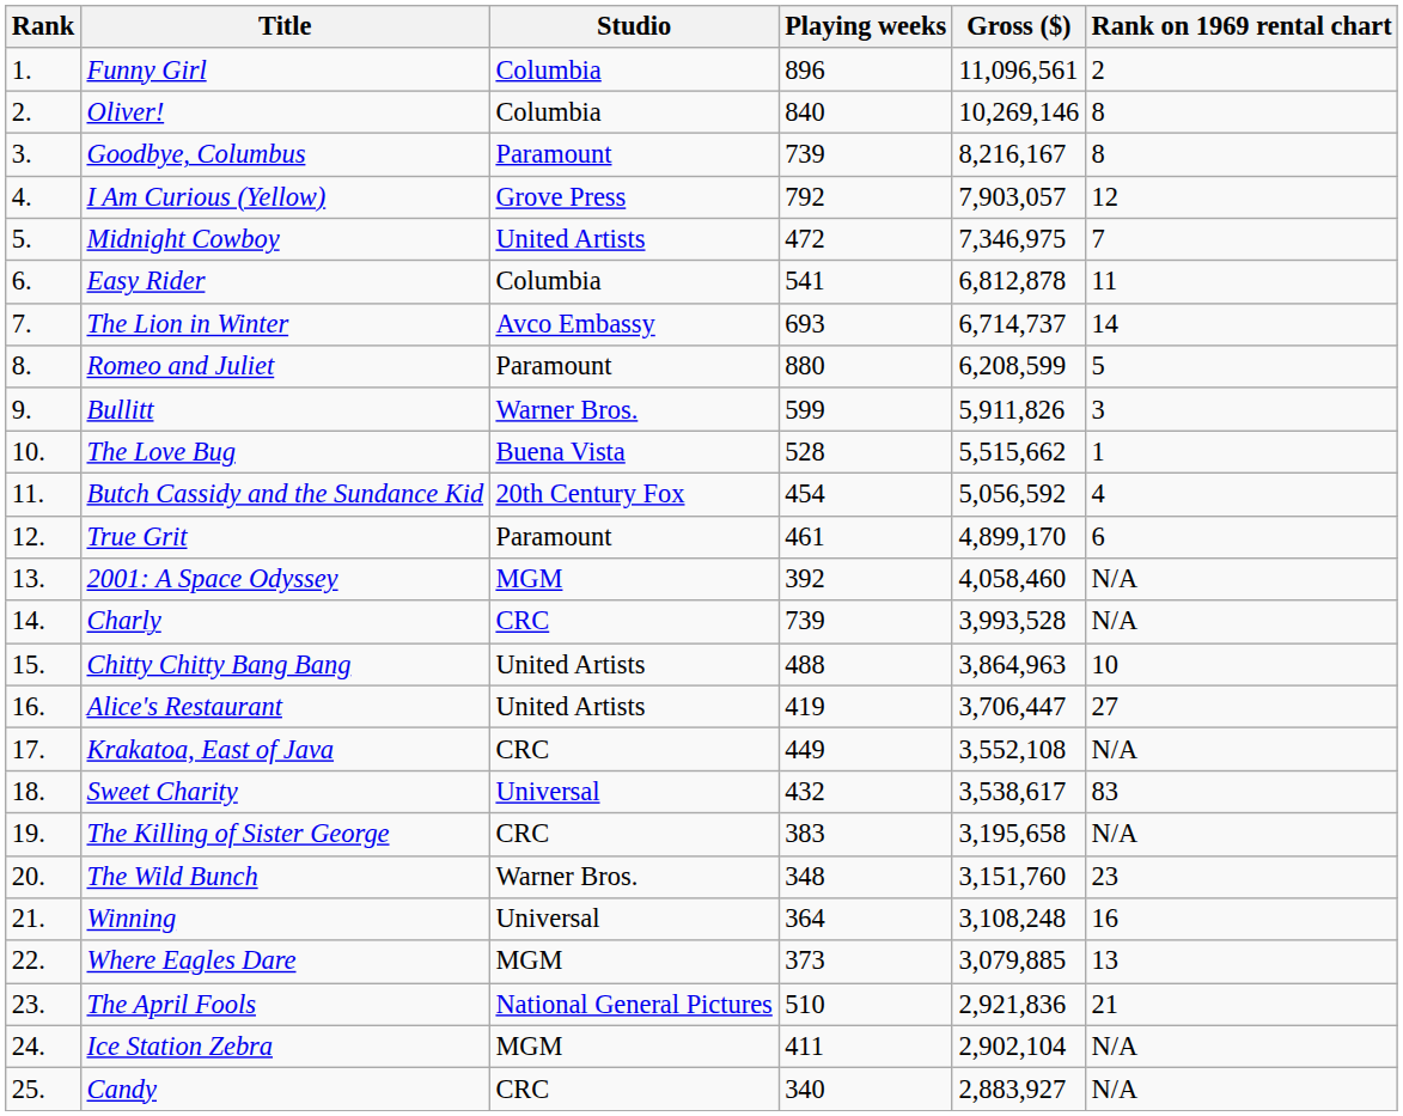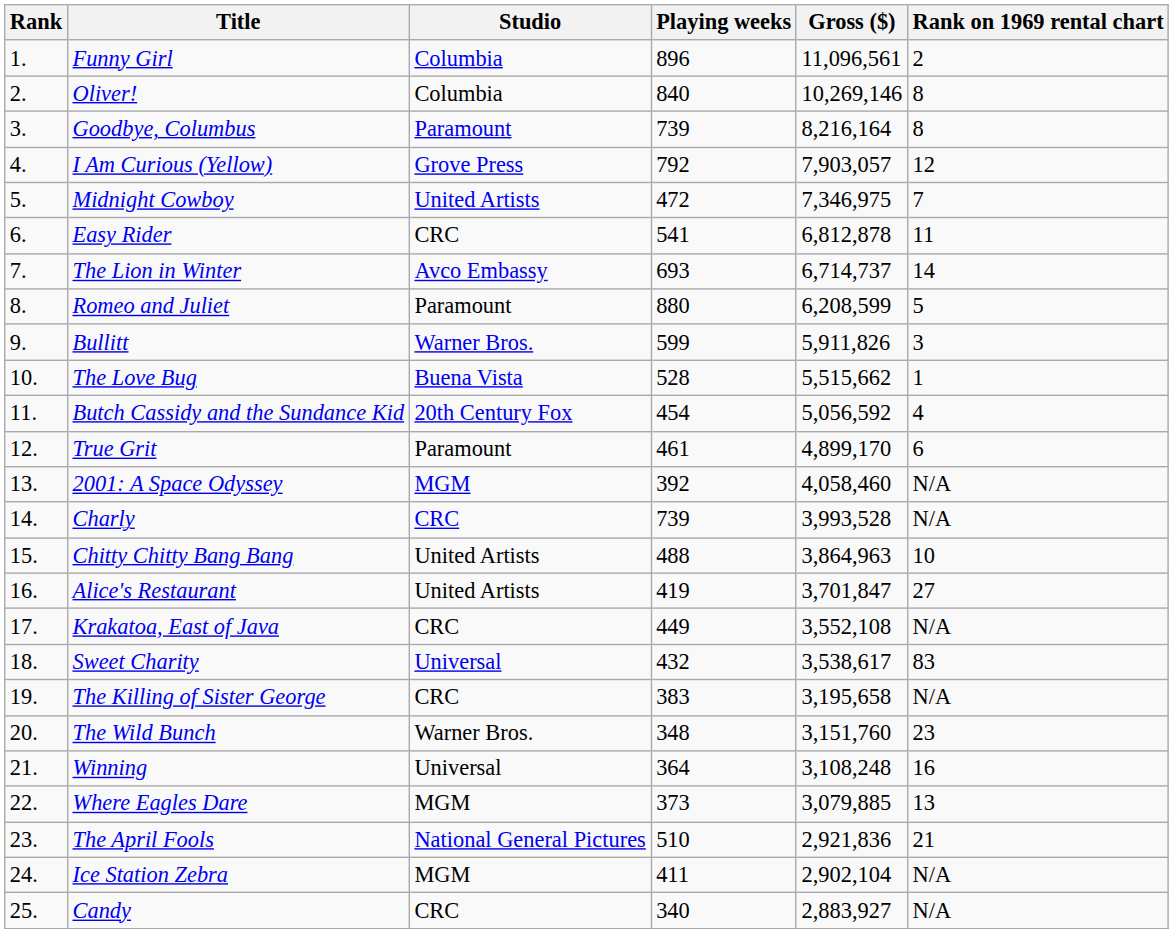 <table class="wikitable">
 <tr>
 <th>Rank</th>
 <th>Title</th>
 <th>Studio</th>
 <th>Playing weeks</th>
 <th>Gross ($)</th>
 <th>Rank on 1969 rental chart</th>
 </tr>
 <tr>
 <td>1.</td>
 <td><em><a href='#'>Funny Girl</a></em></td>
 <td><a href='#'>Columbia</a></td>
 <td>896</td>
 <td>11,096,561</td>
 <td>2</td>
 </tr>
 <tr>
 <td>2.</td>
 <td><em><a href='#'>Oliver!</a></em></td>
 <td>Columbia</td>
 <td>840</td>
 <td>10,269,146</td>
 <td>8</td>
 </tr>
 <tr>
 <td>3.</td>
 <td><em><a href='#'>Goodbye, Columbus</a></em></td>
 <td><a href='#'>Paramount</a></td>
 <td>739</td>
-<td>8,216,167</td>
+<td>8,216,164</td>
 <td>8</td>
 </tr>
 <tr>
 <td>4.</td>
 <td><em><a href='#'>I Am Curious (Yellow)</a></em></td>
 <td><a href='#'>Grove Press</a></td>
 <td>792</td>
 <td>7,903,057</td>
 <td>12</td>
 </tr>
 <tr>
 <td>5.</td>
 <td><em><a href='#'>Midnight Cowboy</a></em></td>
 <td><a href='#'>United Artists</a></td>
 <td>472</td>
 <td>7,346,975</td>
 <td>7</td>
 </tr>
 <tr>
 <td>6.</td>
 <td><em><a href='#'>Easy Rider</a></em></td>
-<td>Columbia</td>
+<td>CRC</td>
 <td>541</td>
 <td>6,812,878</td>
 <td>11</td>
 </tr>
 <tr>
 <td>7.</td>
 <td><em><a href='#'>The Lion in Winter</a></em></td>
 <td><a href='#'>Avco Embassy</a></td>
 <td>693</td>
 <td>6,714,737</td>
 <td>14</td>
 </tr>
 <tr>
 <td>8.</td>
 <td><em><a href='#'>Romeo and Juliet</a></em></td>
 <td>Paramount</td>
 <td>880</td>
 <td>6,208,599</td>
 <td>5</td>
 </tr>
 <tr>
 <td>9.</td>
 <td><em><a href='#'>Bullitt</a></em></td>
 <td><a href='#'>Warner Bros.</a></td>
 <td>599</td>
 <td>5,911,826</td>
 <td>3</td>
 </tr>
 <tr>
 <td>10.</td>
 <td><em><a href='#'>The Love Bug</a></em></td>
 <td><a href='#'>Buena Vista</a></td>
 <td>528</td>
 <td>5,515,662</td>
 <td>1</td>
 </tr>
 <tr>
 <td>11.</td>
 <td><em><a href='#'>Butch Cassidy and the Sundance Kid</a></em></td>
 <td><a href='#'>20th Century Fox</a></td>
 <td>454</td>
 <td>5,056,592</td>
 <td>4</td>
 </tr>
 <tr>
 <td>12.</td>
 <td><em><a href='#'>True Grit</a></em></td>
 <td>Paramount</td>
 <td>461</td>
 <td>4,899,170</td>
 <td>6</td>
 </tr>
 <tr>
 <td>13.</td>
 <td><em><a href='#'>2001: A Space Odyssey</a></em></td>
 <td><a href='#'>MGM</a></td>
 <td>392</td>
 <td>4,058,460</td>
 <td>N/A</td>
 </tr>
 <tr>
 <td>14.</td>
 <td><em><a href='#'>Charly</a></em></td>
 <td><a href='#'>CRC</a></td>
 <td>739</td>
 <td>3,993,528</td>
 <td>N/A</td>
 </tr>
 <tr>
 <td>15.</td>
 <td><em><a href='#'>Chitty Chitty Bang Bang</a></em></td>
 <td>United Artists</td>
 <td>488</td>
 <td>3,864,963</td>
 <td>10</td>
 </tr>
 <tr>
 <td>16.</td>
 <td><em><a href='#'>Alice's Restaurant</a></em></td>
 <td>United Artists</td>
 <td>419</td>
-<td>3,706,447</td>
+<td>3,701,847</td>
 <td>27</td>
 </tr>
 <tr>
 <td>17.</td>
 <td><em><a href='#'>Krakatoa, East of Java</a></em></td>
 <td>CRC</td>
 <td>449</td>
 <td>3,552,108</td>
 <td>N/A</td>
 </tr>
 <tr>
 <td>18.</td>
 <td><em><a href='#'>Sweet Charity</a></em></td>
 <td><a href='#'>Universal</a></td>
 <td>432</td>
 <td>3,538,617</td>
 <td>83</td>
 </tr>
 <tr>
 <td>19.</td>
 <td><em><a href='#'>The Killing of Sister George</a></em></td>
 <td>CRC</td>
 <td>383</td>
 <td>3,195,658</td>
 <td>N/A</td>
 </tr>
 <tr>
 <td>20.</td>
 <td><em><a href='#'>The Wild Bunch</a></em></td>
 <td>Warner Bros.</td>
 <td>348</td>
 <td>3,151,760</td>
 <td>23</td>
 </tr>
 <tr>
 <td>21.</td>
 <td><em><a href='#'>Winning</a></em></td>
 <td>Universal</td>
 <td>364</td>
 <td>3,108,248</td>
 <td>16</td>
 </tr>
 <tr>
 <td>22.</td>
 <td><em><a href='#'>Where Eagles Dare</a></em></td>
 <td>MGM</td>
 <td>373</td>
 <td>3,079,885</td>
 <td>13</td>
 </tr>
 <tr>
 <td>23.</td>
 <td><em><a href='#'>The April Fools</a></em></td>
 <td><a href='#'>National General Pictures</a></td>
 <td>510</td>
 <td>2,921,836</td>
 <td>21</td>
 </tr>
 <tr>
 <td>24.</td>
 <td><em><a href='#'>Ice Station Zebra</a></em></td>
 <td>MGM</td>
 <td>411</td>
 <td>2,902,104</td>
 <td>N/A</td>
 </tr>
 <tr>
 <td>25.</td>
 <td><em><a href='#'>Candy</a></em></td>
 <td>CRC</td>
 <td>340</td>
 <td>2,883,927</td>
 <td>N/A</td>
 </tr>
 <tr>
 </tr>
 </table>
